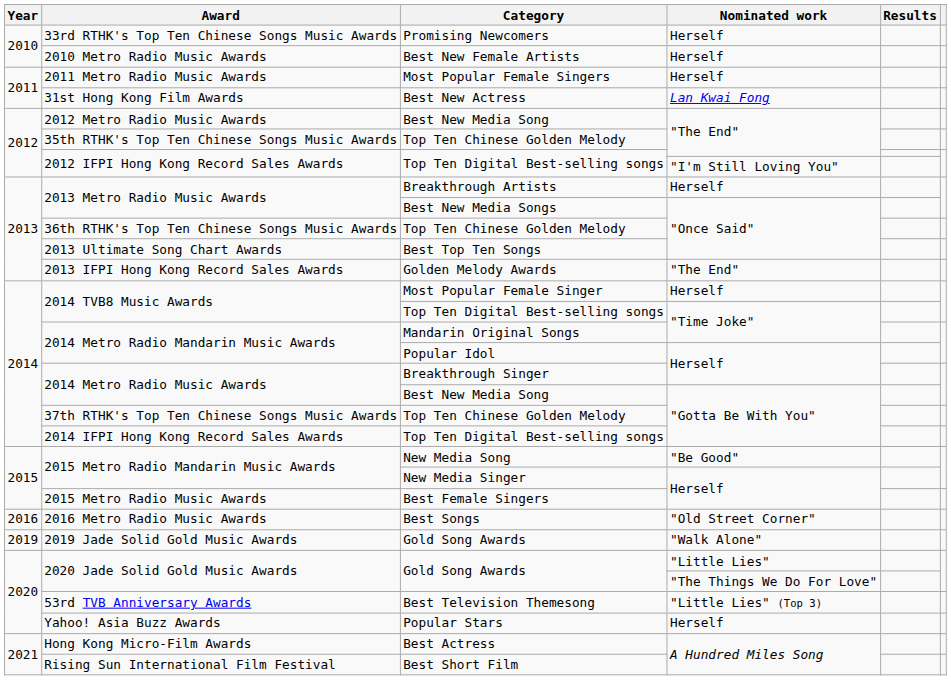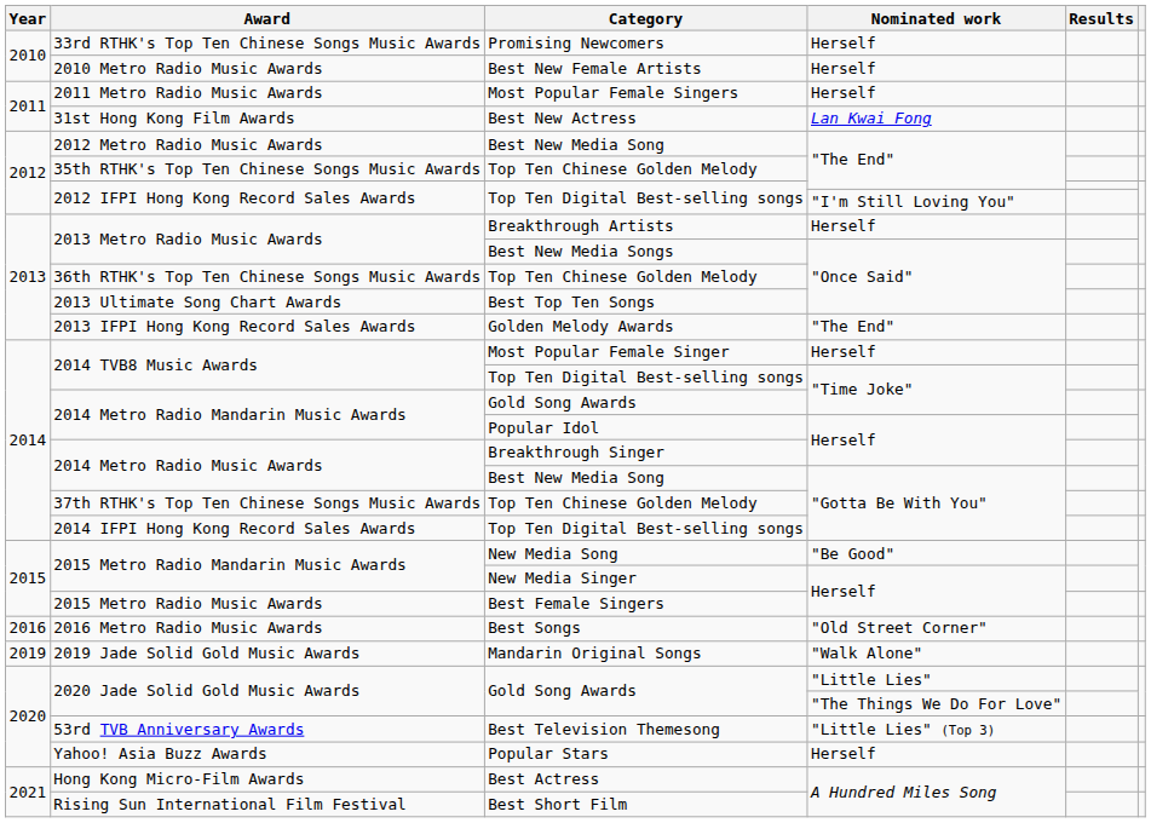 <table class="wikitable sortable plainrowheaders">
 <tr>
 <th scope="col">Year</th>
 <th scope="col">Award</th>
 <th scope="col">Category</th>
 <th scope="col">Nominated work</th>
 <th scope="col">Results</th>
 <th scope="col" class="unsortable"></th>
 </tr>
 <tr>
 <td rowspan="2">2010</td>
 <td>33rd RTHK's Top Ten Chinese Songs Music Awards</td>
 <td>Promising Newcomers</td>
 <td>Herself</td>
 <td></td>
 <td></td>
 </tr>
 <tr>
 <td>2010 Metro Radio Music Awards</td>
 <td>Best New Female Artists</td>
 <td>Herself</td>
 <td></td>
 <td></td>
 </tr>
 <tr>
 <td rowspan="2">2011</td>
 <td>2011 Metro Radio Music Awards</td>
 <td>Most Popular Female Singers</td>
 <td>Herself</td>
 <td></td>
 <td></td>
 </tr>
 <tr>
 <td>31st Hong Kong Film Awards</td>
 <td>Best New Actress</td>
 <td><em><a href='#'>Lan Kwai Fong</a></em></td>
 <td></td>
 <td></td>
 </tr>
 <tr>
 <td rowspan="4">2012</td>
 <td>2012 Metro Radio Music Awards</td>
 <td>Best New Media Song </td>
 <td rowspan="3">"The End"</td>
 <td></td>
 <td></td>
 </tr>
 <tr>
 <td>35th RTHK's Top Ten Chinese Songs Music Awards</td>
 <td>Top Ten Chinese Golden Melody</td>
 <td></td>
 <td></td>
 </tr>
 <tr>
 <td rowspan="2">2012 IFPI Hong Kong Record Sales Awards</td>
 <td rowspan="2">Top Ten Digital Best-selling songs</td>
 <td></td>
 <td rowspan="2"></td>
 </tr>
 <tr>
 <td>"I'm Still Loving You"</td>
 <td></td>
 </tr>
 <tr>
 <td rowspan="5">2013</td>
 <td rowspan="2">2013 Metro Radio Music Awards</td>
 <td>Breakthrough Artists</td>
 <td>Herself</td>
 <td></td>
 <td rowspan="2"></td>
 </tr>
 <tr>
 <td>Best New Media Songs</td>
 <td rowspan="3">"Once Said"</td>
 <td></td>
 </tr>
 <tr>
 <td>36th RTHK's Top Ten Chinese Songs Music Awards</td>
 <td>Top Ten Chinese Golden Melody</td>
 <td></td>
 <td></td>
 </tr>
 <tr>
 <td>2013 Ultimate Song Chart Awards</td>
 <td>Best Top Ten Songs</td>
 <td></td>
 <td></td>
 </tr>
 <tr>
 <td>2013 IFPI Hong Kong Record Sales Awards</td>
 <td>Golden Melody Awards</td>
 <td>"The End"</td>
 <td></td>
 <td></td>
 </tr>
 <tr>
 <td rowspan="8">2014</td>
 <td rowspan="2">2014 TVB8 Music Awards</td>
 <td>Most Popular Female Singer</td>
 <td>Herself</td>
 <td></td>
 <td rowspan="2"></td>
 </tr>
 <tr>
 <td>Top Ten Digital Best-selling songs</td>
 <td rowspan="2">"Time Joke"</td>
 <td></td>
 </tr>
 <tr>
 <td rowspan="2">2014 Metro Radio Mandarin Music Awards</td>
-<td>Mandarin Original Songs</td>
+<td>Gold Song Awards </td>
 <td></td>
 <td rowspan="2"></td>
 </tr>
 <tr>
 <td>Popular Idol </td>
 <td rowspan="2">Herself</td>
 <td></td>
 </tr>
 <tr>
 <td rowspan="2">2014 Metro Radio Music Awards</td>
 <td>Breakthrough Singer </td>
 <td></td>
 <td rowspan="2"></td>
 </tr>
 <tr>
 <td>Best New Media Song </td>
 <td rowspan="3">"Gotta Be With You"</td>
 <td></td>
 </tr>
 <tr>
 <td>37th RTHK's Top Ten Chinese Songs Music Awards</td>
 <td>Top Ten Chinese Golden Melody</td>
 <td></td>
 <td></td>
 </tr>
 <tr>
 <td>2014 IFPI Hong Kong Record Sales Awards</td>
 <td>Top Ten Digital Best-selling songs</td>
 <td></td>
 <td></td>
 </tr>
 <tr>
 <td rowspan="3">2015</td>
 <td rowspan="2">2015 Metro Radio Mandarin Music Awards</td>
 <td>New Media Song</td>
 <td>"Be Good"</td>
 <td></td>
 <td rowspan="2"></td>
 </tr>
 <tr>
 <td>New Media Singer</td>
 <td rowspan="2">Herself</td>
 <td></td>
 </tr>
 <tr>
 <td>2015 Metro Radio Music Awards</td>
 <td>Best Female Singers</td>
 <td></td>
 <td></td>
 </tr>
 <tr>
 <td>2016</td>
 <td>2016 Metro Radio Music Awards</td>
 <td>Best Songs</td>
 <td>"Old Street Corner"</td>
 <td></td>
 <td></td>
 </tr>
 <tr>
 <td>2019</td>
 <td>2019 Jade Solid Gold Music Awards</td>
-<td>Gold Song Awards </td>
+<td>Mandarin Original Songs</td>
 <td>"Walk Alone"</td>
 <td></td>
 <td></td>
 </tr>
 <tr>
 <td rowspan="4">2020</td>
 <td rowspan="2">2020 Jade Solid Gold Music Awards</td>
 <td rowspan="2">Gold Song Awards</td>
 <td>"Little Lies"</td>
 <td></td>
 <td rowspan="2"></td>
 </tr>
 <tr>
 <td>"The Things We Do For Love"</td>
 <td></td>
 </tr>
 <tr>
 <td>53rd <a href='#'>TVB Anniversary Awards</a></td>
 <td>Best Television Themesong</td>
 <td>"Little Lies" <small>(Top 3)</small></td>
 <td></td>
 <td></td>
 </tr>
 <tr>
 <td>Yahoo! Asia Buzz Awards</td>
 <td>Popular Stars </td>
 <td>Herself</td>
 <td></td>
 <td></td>
 </tr>
 <tr>
 <td rowspan="2">2021</td>
 <td>Hong Kong Micro-Film Awards</td>
 <td>Best Actress </td>
 <td rowspan="2"><em>A Hundred Miles Song</em></td>
 <td></td>
 <td></td>
 </tr>
 <tr>
 <td>Rising Sun International Film Festival</td>
 <td>Best Short Film</td>
 <td></td>
 <td></td>
 </tr>
 </table>
